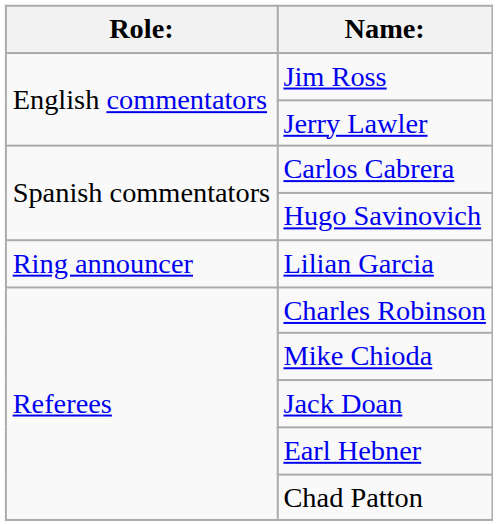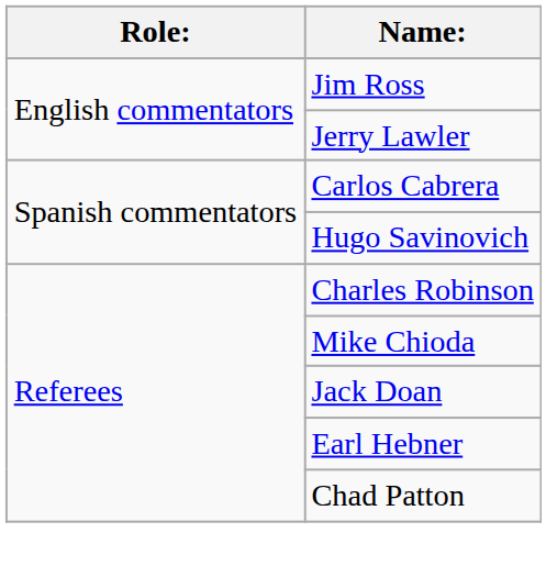 <table class=wikitable style="font-size:90%; margin: 0.5em 0 0.5em 1em; float: right; clear: right;">
 <tr>
 <th>Role:</th>
 <th>Name:</th>
 </tr>
 <tr>
 <td rowspan=2>English <a href='#'>commentators</a></td>
 <td><a href='#'>Jim Ross</a></td>
 </tr>
 <tr>
 <td><a href='#'>Jerry Lawler</a></td>
 </tr>
 <tr>
 <td rowspan=2>Spanish commentators</td>
 <td><a href='#'>Carlos Cabrera</a></td>
 </tr>
 <tr>
 <td><a href='#'>Hugo Savinovich</a></td>
 </tr>
 <tr>
-<td><a href='#'>Ring announcer</a></td>
-<td><a href='#'>Lilian Garcia</a></td>
-</tr>
-<tr>
 <td rowspan=5><a href='#'>Referees</a></td>
 <td><a href='#'>Charles Robinson</a></td>
 </tr>
 <tr>
 <td><a href='#'>Mike Chioda</a></td>
 </tr>
 <tr>
 <td><a href='#'>Jack Doan</a></td>
 </tr>
 <tr>
 <td><a href='#'>Earl Hebner</a></td>
 </tr>
 <tr>
 <td>Chad Patton</td>
 </tr>
 </table>
